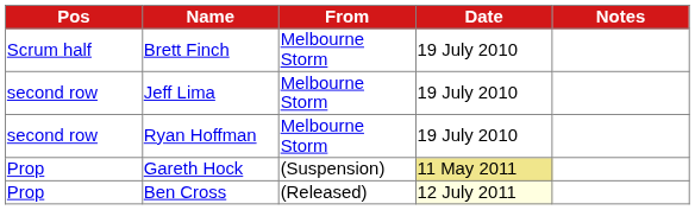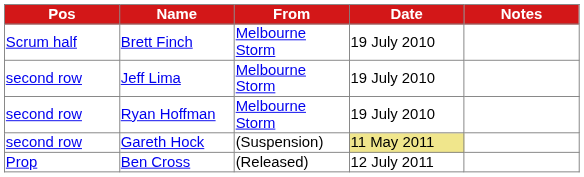 <table border="1" width="70%" style="border-collapse:collapse;">
 <tr bgcolor="#D31718" style="color:#FFFFFF;">
 <th width="20%">Pos</th>
 <th width="20%">Name</th>
 <th width="20%">From</th>
 <th width="20%">Date</th>
 <th>Notes</th>
 </tr>
 <tr>
 <td><a href='#'>Scrum half</a></td>
 <td><a href='#'>Brett Finch</a></td>
 <td><a href='#'>Melbourne Storm</a></td>
 <td>19 July 2010</td>
 <td></td>
 </tr>
 <tr>
 <td><a href='#'>second row</a></td>
 <td width="20%"><a href='#'>Jeff Lima</a></td>
 <td width="20%"><a href='#'>Melbourne Storm</a></td>
 <td width="20%">19 July 2010</td>
 <td></td>
 </tr>
 <tr>
 <td><a href='#'>second row</a></td>
 <td><a href='#'>Ryan Hoffman</a></td>
 <td><a href='#'>Melbourne Storm</a></td>
 <td>19 July 2010</td>
 <td></td>
 </tr>
 <tr>
-<td width="20%"><a href='#'>Prop</a></td>
+<td><a href='#'>second row</a></td>
 <td><a href='#'>Gareth Hock</a></td>
 <td>(Suspension)</td>
 <td style="background: khaki;">11 May 2011</td>
 <td></td>
 </tr>
 <tr>
 <td><a href='#'>Prop</a></td>
 <td><a href='#'>Ben Cross</a></td>
 <td>(Released)</td>
-<td style="background: lightyellow;">12 July 2011</td>
+<td>12 July 2011</td>
 <td></td>
 </tr>
 </table>
